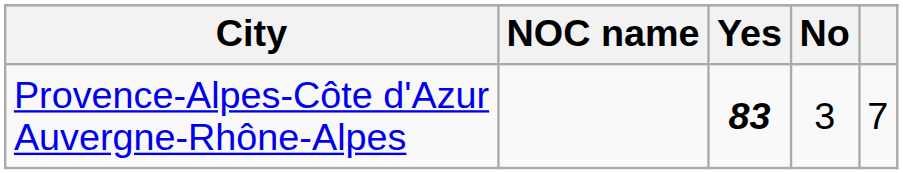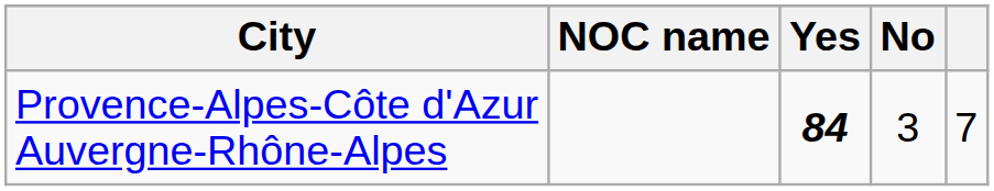 <table class="wikitable">
 <tr>
 </tr>
 <tr>
 <th>City</th>
 <th>NOC name</th>
 <th>Yes</th>
 <th>No</th>
 <th></th>
 </tr>
 <tr>
 <td><a href='#'>Provence-Alpes-Côte d'Azur</a><br><a href='#'>Auvergne-Rhône-Alpes</a></td>
 <td></td>
-<td style="text-align:center;"><strong><em>83</em></strong></td>
+<td style="text-align:center;"><strong><em>84</em></strong></td>
 <td style="text-align:center;">3</td>
 <td style="text-align:center;">7 </td>
 </tr>
 </table>
